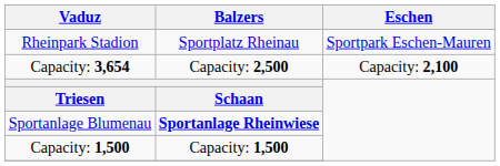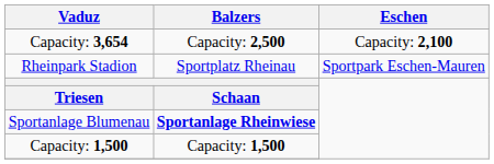 <table class="wikitable" style="text-align:center">
 <tr>
 <th><a href='#'>Vaduz</a></th>
 <th><a href='#'>Balzers</a></th>
 <th><a href='#'>Eschen</a></th>
 </tr>
 <tr>
+<td>Capacity: <strong>3,654</strong></td>
+<td>Capacity: <strong>2,500</strong></td>
+<td>Capacity: <strong>2,100</strong></td>
+</tr>
+<tr>
 <td><a href='#'>Rheinpark Stadion</a></td>
 <td><a href='#'>Sportplatz Rheinau</a></td>
 <td><a href='#'>Sportpark Eschen-Mauren</a></td>
-</tr>
-<tr>
-<td>Capacity: <strong>3,654</strong></td>
-<td>Capacity: <strong>2,500</strong></td>
-<td>Capacity: <strong>2,100</strong></td>
 </tr>
 <tr>
 <th colspan="2"></th>
 </tr>
 <tr>
 <th><a href='#'>Triesen</a></th>
 <th><a href='#'>Schaan</a></th>
 </tr>
 <tr>
 <td><a href='#'>Sportanlage Blumenau</a></td>
 <td><strong><a href='#'>Sportanlage Rheinwiese</a></strong></td>
 </tr>
 <tr>
 <td>Capacity: <strong>1,500</strong></td>
 <td>Capacity: <strong>1,500</strong></td>
 </tr>
 <tr>
 </tr>
 </table>
